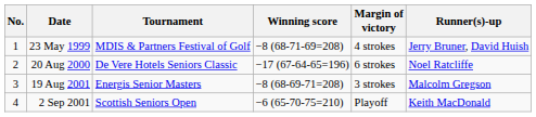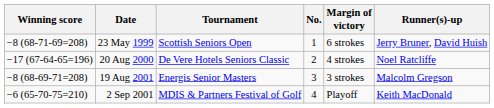 <table class="wikitable" style="font-size:95%;">
 <tr>
-<th>No.</th>
+<th>Winning score</th>
 <th>Date</th>
 <th>Tournament</th>
-<th>Winning score</th>
+<th>No.</th>
 <th>Margin of<br>victory</th>
 <th>Runner(s)-up</th>
 </tr>
 <tr>
+<td>−8 (68-71-69=208)</td>
+<td align=right>23 May <a href='#'>1999</a></td>
+<td><a href='#'>Scottish Seniors Open</a></td>
 <td align=center>1</td>
-<td align=right>23 May <a href='#'>1999</a></td>
-<td><a href='#'>MDIS & Partners Festival of Golf</a></td>
-<td>−8 (68-71-69=208)</td>
-<td>4 strokes</td>
+<td>6 strokes</td>
 <td> <a href='#'>Jerry Bruner</a>,  <a href='#'>David Huish</a></td>
 </tr>
 <tr>
-<td align=center>2</td>
+<td>−17 (67-64-65=196)</td>
 <td align=right>20 Aug <a href='#'>2000</a></td>
 <td><a href='#'>De Vere Hotels Seniors Classic</a></td>
-<td>−17 (67-64-65=196)</td>
-<td>6 strokes</td>
+<td align=center>2</td>
+<td>4 strokes</td>
 <td> <a href='#'>Noel Ratcliffe</a></td>
 </tr>
 <tr>
-<td align=center>3</td>
+<td>−8 (68-69-71=208)</td>
 <td align=right>19 Aug <a href='#'>2001</a></td>
 <td><a href='#'>Energis Senior Masters</a></td>
-<td>−8 (68-69-71=208)</td>
+<td align=center>3</td>
 <td>3 strokes</td>
 <td> <a href='#'>Malcolm Gregson</a></td>
 </tr>
 <tr>
+<td>−6 (65-70-75=210)</td>
+<td align=right>2 Sep 2001</td>
+<td><a href='#'>MDIS & Partners Festival of Golf</a></td>
 <td align=center>4</td>
-<td align=right>2 Sep 2001</td>
-<td><a href='#'>Scottish Seniors Open</a></td>
-<td>−6 (65-70-75=210)</td>
 <td>Playoff</td>
 <td> <a href='#'>Keith MacDonald</a></td>
 </tr>
 </table>
